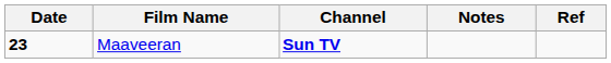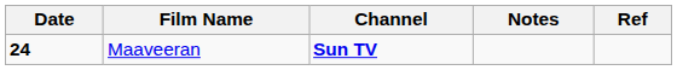 <table class="wikitable" width="65%">
 <tr>
 <th>Date</th>
 <th>Film Name</th>
 <th>Channel</th>
 <th>Notes</th>
 <th>Ref</th>
 </tr>
 <tr>
-<td rowspan="1"><strong>23</strong></td>
+<td rowspan="1"><strong>24</strong></td>
 <td><a href='#'>Maaveeran</a></td>
 <td><strong><a href='#'>Sun TV</a></strong></td>
 <td></td>
 <td></td>
 </tr>
 </table>
